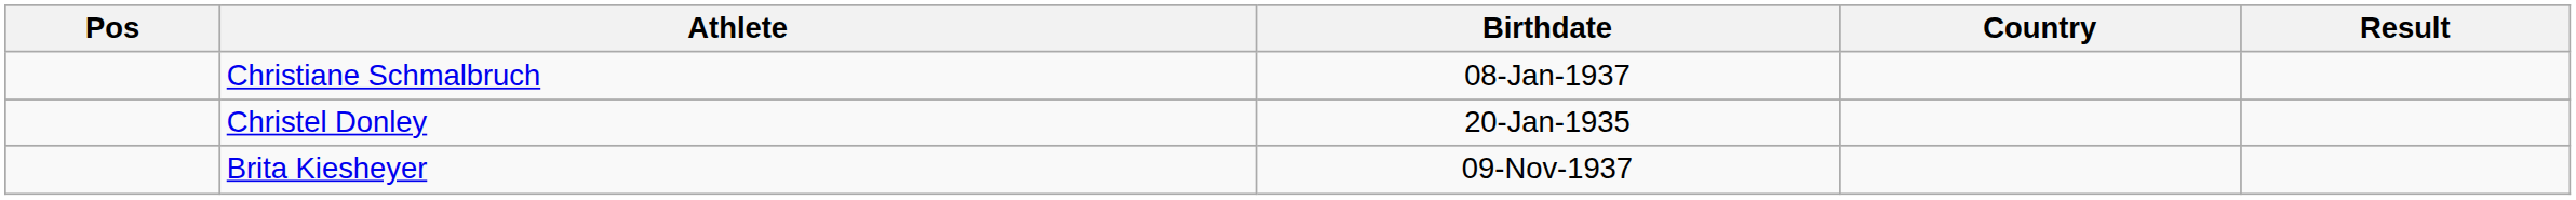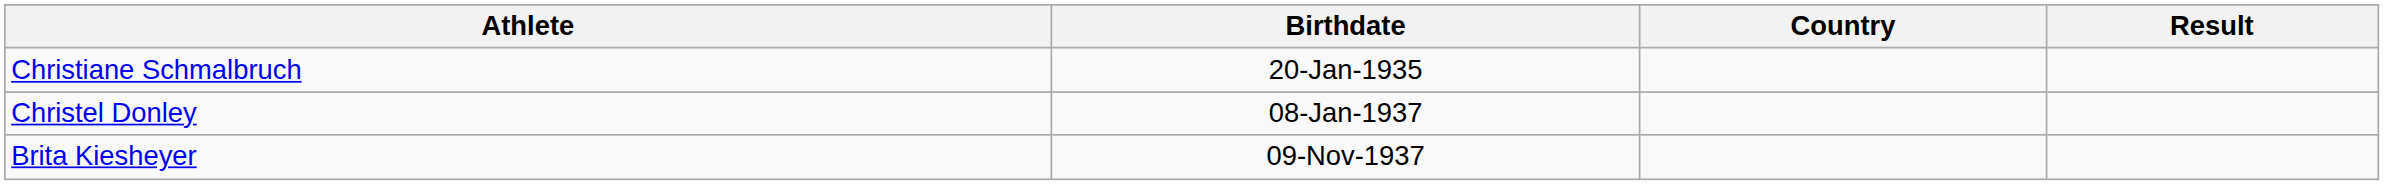 <table class="wikitable"  style="text-align:center; width:70%;">
 <tr>
-<th>Pos</th>
 <th>Athlete</th>
 <th>Birthdate</th>
 <th>Country</th>
 <th>Result</th>
 </tr>
 <tr>
-<td align=center></td>
 <td align=left><a href='#'>Christiane Schmalbruch</a></td>
+<td>20-Jan-1935</td>
+<td align=left></td>
+<td></td>
+</tr>
+<tr>
+<td align=left><a href='#'>Christel Donley</a></td>
 <td>08-Jan-1937</td>
 <td align=left></td>
 <td></td>
 </tr>
 <tr>
-<td align=center></td>
-<td align=left><a href='#'>Christel Donley</a></td>
-<td>20-Jan-1935</td>
-<td align=left></td>
-<td></td>
-</tr>
-<tr>
-<td align=center></td>
 <td align=left><a href='#'>Brita Kiesheyer</a></td>
 <td>09-Nov-1937</td>
 <td align=left></td>
 <td></td>
 </tr>
 </table>
